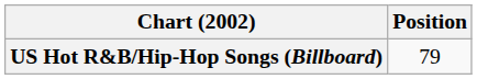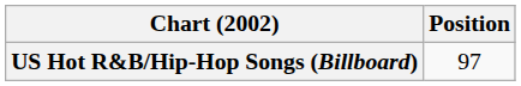 <table class="wikitable plainrowheaders" style="text-align:center">
 <tr>
 <th scope="col">Chart (2002)</th>
 <th scope="col">Position</th>
 </tr>
 <tr>
 <th scope="row">US Hot R&B/Hip-Hop Songs (<em>Billboard</em>)</th>
-<td>79</td>
+<td>97</td>
 </tr>
 </table>
